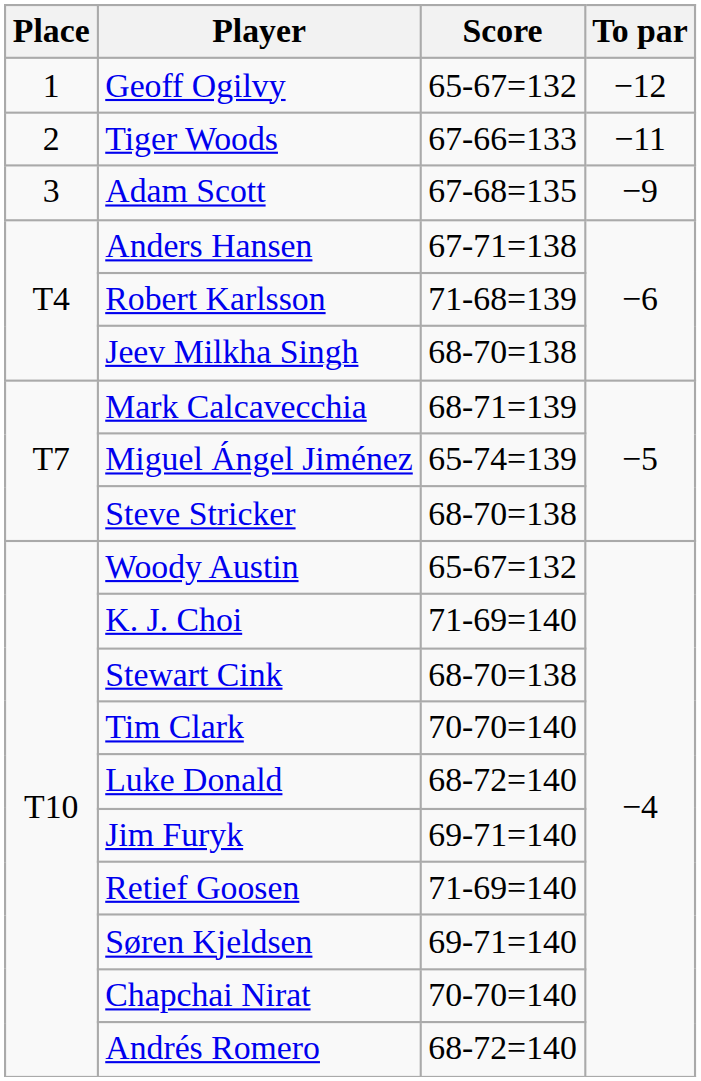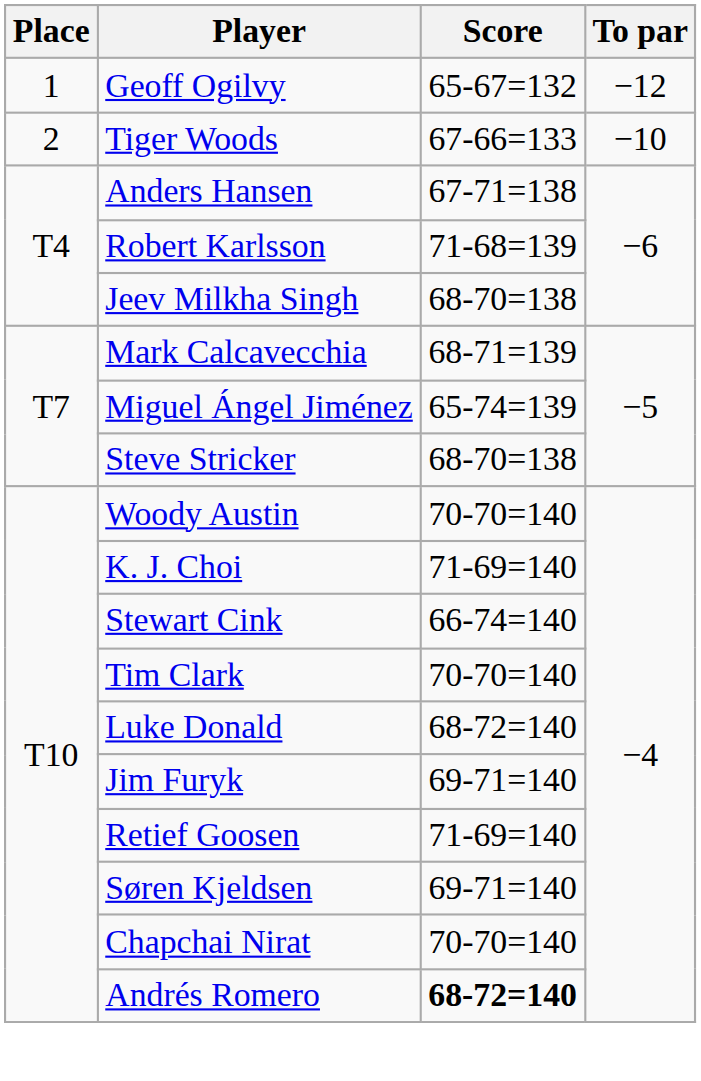 <table class="wikitable">
 <tr>
 <th>Place</th>
 <th>Player</th>
 <th>Score</th>
 <th>To par</th>
 </tr>
 <tr>
 <td align=center>1</td>
 <td> <a href='#'>Geoff Ogilvy</a></td>
 <td align=center>65-67=132</td>
 <td align=center>−12</td>
 </tr>
 <tr>
 <td align=center>2</td>
 <td> <a href='#'>Tiger Woods</a></td>
 <td align=center>67-66=133</td>
-<td align=center>−11</td>
-</tr>
-<tr>
-<td align=center>3</td>
-<td> <a href='#'>Adam Scott</a></td>
-<td align=center>67-68=135</td>
-<td align=center>−9</td>
+<td align=center>−10</td>
 </tr>
 <tr>
 <td rowspan="3" align=center>T4</td>
 <td> <a href='#'>Anders Hansen</a></td>
 <td align=center>67-71=138</td>
 <td rowspan="3" align=center>−6</td>
 </tr>
 <tr>
 <td> <a href='#'>Robert Karlsson</a></td>
 <td align=center>71-68=139</td>
 </tr>
 <tr>
 <td> <a href='#'>Jeev Milkha Singh</a></td>
 <td align=center>68-70=138</td>
 </tr>
 <tr>
 <td rowspan="3" align=center>T7</td>
 <td> <a href='#'>Mark Calcavecchia</a></td>
 <td align=center>68-71=139</td>
 <td rowspan="3" align=center>−5</td>
 </tr>
 <tr>
 <td> <a href='#'>Miguel Ángel Jiménez</a></td>
 <td align=center>65-74=139</td>
 </tr>
 <tr>
 <td> <a href='#'>Steve Stricker</a></td>
 <td align=center>68-70=138</td>
 </tr>
 <tr>
 <td rowspan="10" align=center>T10</td>
 <td> <a href='#'>Woody Austin</a></td>
-<td align=center>65-67=132</td>
+<td align=center>70-70=140</td>
 <td rowspan="10" align=center>−4</td>
 </tr>
 <tr>
 <td> <a href='#'>K. J. Choi</a></td>
 <td align=center>71-69=140</td>
 </tr>
 <tr>
 <td> <a href='#'>Stewart Cink</a></td>
-<td align=center>68-70=138</td>
+<td align=center>66-74=140</td>
 </tr>
 <tr>
 <td> <a href='#'>Tim Clark</a></td>
 <td align=center>70-70=140</td>
 </tr>
 <tr>
 <td> <a href='#'>Luke Donald</a></td>
 <td align=center>68-72=140</td>
 </tr>
 <tr>
 <td> <a href='#'>Jim Furyk</a></td>
 <td align=center>69-71=140</td>
 </tr>
 <tr>
 <td> <a href='#'>Retief Goosen</a></td>
 <td align=center>71-69=140</td>
 </tr>
 <tr>
 <td> <a href='#'>Søren Kjeldsen</a></td>
 <td align=center>69-71=140</td>
 </tr>
 <tr>
 <td> <a href='#'>Chapchai Nirat</a></td>
 <td align=center>70-70=140</td>
 </tr>
 <tr>
 <td> <a href='#'>Andrés Romero</a></td>
-<td align=center>68-72=140</td>
+<td align=center><strong>68-72=140</strong></td>
 </tr>
 </table>
